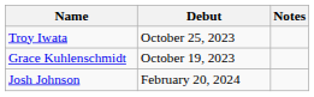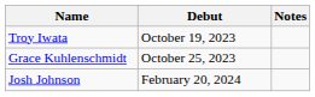 <table class="wikitable">
 <tr>
 <th style="width:150px;">Name</th>
 <th style="width:150px;">Debut</th>
 <th>Notes</th>
 </tr>
 <tr>
 <td><a href='#'>Troy Iwata</a></td>
-<td>October 25, 2023</td>
+<td>October 19, 2023</td>
 <td></td>
 </tr>
 <tr>
 <td><a href='#'>Grace Kuhlenschmidt</a></td>
-<td>October 19, 2023</td>
+<td>October 25, 2023</td>
 <td></td>
 </tr>
 <tr>
 <td><a href='#'>Josh Johnson</a></td>
 <td>February 20, 2024</td>
 <td></td>
 </tr>
 </table>
